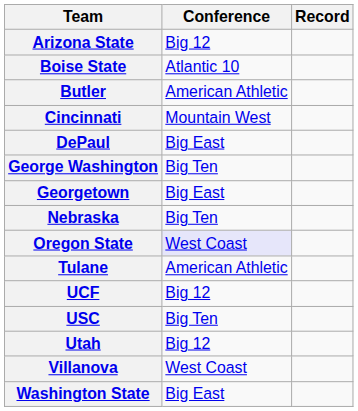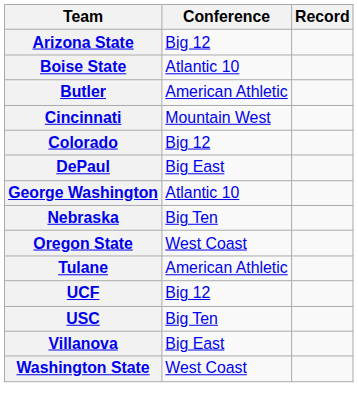 <table class="wikitable sortable" style="text-align:center">
 <tr>
 <th>Team</th>
 <th>Conference</th>
 <th data-sort-type="number">Record</th>
 </tr>
 <tr>
 <th><a href='#'>Arizona State</a></th>
 <td align="left"><a href='#'>Big 12</a></td>
 <td></td>
 </tr>
 <tr>
 <th><a href='#'>Boise State</a></th>
 <td align="left"><a href='#'>Atlantic 10</a></td>
 <td></td>
 </tr>
 <tr>
 <th><a href='#'>Butler</a></th>
 <td align="left"><a href='#'>American Athletic</a></td>
 <td></td>
 </tr>
 <tr>
 <th><a href='#'>Cincinnati</a></th>
 <td align="left"><a href='#'>Mountain West</a></td>
 <td></td>
 </tr>
 <tr>
+<th><a href='#'>Colorado</a></th>
+<td align="left"><a href='#'>Big 12</a></td>
+<td></td>
+</tr>
+<tr>
 <th><a href='#'>DePaul</a></th>
 <td align="left"><a href='#'>Big East</a></td>
 <td></td>
 </tr>
 <tr>
 <th><a href='#'>George Washington</a></th>
-<td align="left"><a href='#'>Big Ten</a></td>
-<td></td>
-</tr>
-<tr>
-<th><a href='#'>Georgetown</a></th>
-<td align="left"><a href='#'>Big East</a></td>
+<td align="left"><a href='#'>Atlantic 10</a></td>
 <td></td>
 </tr>
 <tr>
 <th><a href='#'>Nebraska</a></th>
 <td align="left"><a href='#'>Big Ten</a></td>
 <td></td>
 </tr>
 <tr>
 <th><a href='#'>Oregon State</a></th>
-<td align="left" style="background: lavender;"><a href='#'>West Coast</a></td>
+<td align="left"><a href='#'>West Coast</a></td>
 <td></td>
 </tr>
 <tr>
 <th><a href='#'>Tulane</a></th>
 <td align="left"><a href='#'>American Athletic</a></td>
 <td></td>
 </tr>
 <tr>
 <th><a href='#'>UCF</a></th>
 <td align="left"><a href='#'>Big 12</a></td>
 <td></td>
 </tr>
 <tr>
 <th><a href='#'>USC</a></th>
 <td align="left"><a href='#'>Big Ten</a></td>
 <td></td>
 </tr>
 <tr>
-<th><a href='#'>Utah</a></th>
-<td align="left"><a href='#'>Big 12</a></td>
-<td></td>
-</tr>
-<tr>
 <th><a href='#'>Villanova</a></th>
-<td align="left"><a href='#'>West Coast</a></td>
+<td align="left"><a href='#'>Big East</a></td>
 <td></td>
 </tr>
 <tr>
 <th><a href='#'>Washington State</a></th>
-<td align="left"><a href='#'>Big East</a></td>
+<td align="left"><a href='#'>West Coast</a></td>
 <td></td>
 </tr>
 </table>
